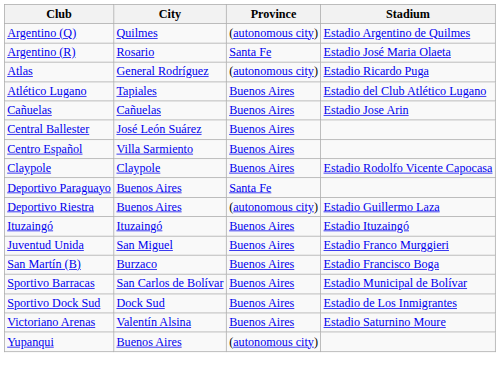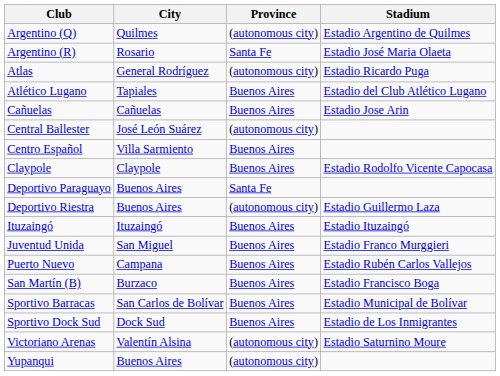 <table class="wikitable sortable">
 <tr>
 <th>Club</th>
 <th>City</th>
 <th>Province</th>
 <th>Stadium</th>
 </tr>
 <tr>
 <td><a href='#'>Argentino (Q)</a></td>
 <td><a href='#'>Quilmes</a></td>
 <td>(<a href='#'>autonomous city</a>)</td>
 <td><a href='#'>Estadio Argentino de Quilmes</a></td>
 </tr>
 <tr>
 <td><a href='#'>Argentino (R)</a></td>
 <td><a href='#'>Rosario</a></td>
 <td><a href='#'>Santa Fe</a></td>
 <td><a href='#'>Estadio José Maria Olaeta</a></td>
 </tr>
 <tr>
 <td><a href='#'>Atlas</a></td>
 <td><a href='#'>General Rodríguez</a></td>
 <td>(<a href='#'>autonomous city</a>)</td>
 <td><a href='#'>Estadio Ricardo Puga</a></td>
 </tr>
 <tr>
 <td><a href='#'>Atlético Lugano</a></td>
 <td><a href='#'>Tapiales</a></td>
 <td><a href='#'>Buenos Aires</a></td>
 <td><a href='#'>Estadio del Club Atlético Lugano</a></td>
 </tr>
 <tr>
 <td><a href='#'>Cañuelas</a></td>
 <td><a href='#'>Cañuelas</a></td>
 <td><a href='#'>Buenos Aires</a></td>
 <td><a href='#'>Estadio Jose Arin</a></td>
 </tr>
 <tr>
 <td><a href='#'>Central Ballester</a></td>
 <td><a href='#'>José León Suárez</a></td>
-<td><a href='#'>Buenos Aires</a></td>
+<td>(<a href='#'>autonomous city</a>)</td>
 <td></td>
 </tr>
 <tr>
 <td><a href='#'>Centro Español</a></td>
 <td><a href='#'>Villa Sarmiento</a></td>
 <td><a href='#'>Buenos Aires</a></td>
 <td></td>
 </tr>
 <tr>
 <td><a href='#'>Claypole</a></td>
 <td><a href='#'>Claypole</a></td>
 <td><a href='#'>Buenos Aires</a></td>
 <td><a href='#'>Estadio Rodolfo Vicente Capocasa</a></td>
 </tr>
 <tr>
 <td><a href='#'>Deportivo Paraguayo</a></td>
 <td><a href='#'>Buenos Aires</a></td>
 <td><a href='#'>Santa Fe</a></td>
 <td></td>
 </tr>
 <tr>
 <td><a href='#'>Deportivo Riestra</a></td>
 <td><a href='#'>Buenos Aires</a></td>
 <td>(<a href='#'>autonomous city</a>)</td>
 <td><a href='#'>Estadio Guillermo Laza</a></td>
 </tr>
 <tr>
 <td><a href='#'>Ituzaingó</a></td>
 <td><a href='#'>Ituzaingó</a></td>
 <td><a href='#'>Buenos Aires</a></td>
 <td><a href='#'>Estadio Ituzaingó</a></td>
 </tr>
 <tr>
 <td><a href='#'>Juventud Unida</a></td>
 <td><a href='#'>San Miguel</a></td>
 <td><a href='#'>Buenos Aires</a></td>
 <td><a href='#'>Estadio Franco Murggieri</a></td>
 </tr>
 <tr>
+<td><a href='#'>Puerto Nuevo</a></td>
+<td><a href='#'>Campana</a></td>
+<td><a href='#'>Buenos Aires</a></td>
+<td><a href='#'>Estadio Rubén Carlos Vallejos</a></td>
+</tr>
+<tr>
 <td><a href='#'>San Martín (B)</a></td>
 <td><a href='#'>Burzaco</a></td>
 <td><a href='#'>Buenos Aires</a></td>
 <td><a href='#'>Estadio Francisco Boga</a></td>
 </tr>
 <tr>
 <td><a href='#'>Sportivo Barracas</a></td>
 <td><a href='#'>San Carlos de Bolívar</a></td>
 <td><a href='#'>Buenos Aires</a></td>
 <td><a href='#'>Estadio Municipal de Bolívar</a></td>
 </tr>
 <tr>
 <td><a href='#'>Sportivo Dock Sud</a></td>
 <td><a href='#'>Dock Sud</a></td>
 <td><a href='#'>Buenos Aires</a></td>
 <td><a href='#'>Estadio de Los Inmigrantes</a></td>
 </tr>
 <tr>
 <td><a href='#'>Victoriano Arenas</a></td>
 <td><a href='#'>Valentín Alsina</a></td>
-<td><a href='#'>Buenos Aires</a></td>
+<td>(<a href='#'>autonomous city</a>)</td>
 <td><a href='#'>Estadio Saturnino Moure</a></td>
 </tr>
 <tr>
 <td><a href='#'>Yupanqui</a></td>
 <td><a href='#'>Buenos Aires</a></td>
 <td>(<a href='#'>autonomous city</a>)</td>
 <td></td>
 </tr>
 </table>
